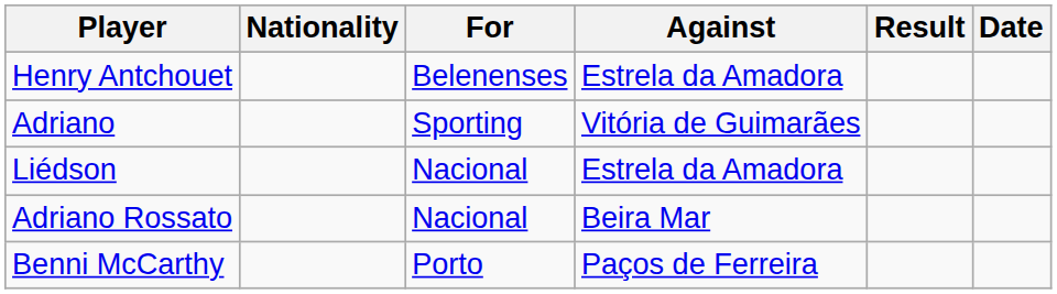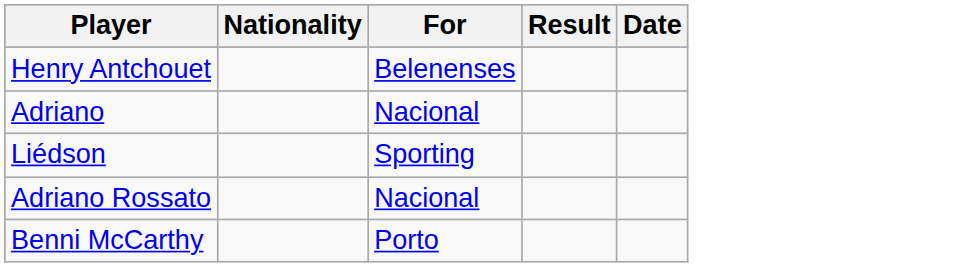 <table class="wikitable sortable">
 <tr>
 <th>Player</th>
 <th>Nationality</th>
 <th>For</th>
-<th>Against</th>
 <th align=center>Result</th>
 <th>Date</th>
 </tr>
 <tr>
 <td><a href='#'>Henry Antchouet</a></td>
 <td></td>
 <td><a href='#'>Belenenses</a></td>
-<td><a href='#'>Estrela da Amadora</a></td>
 <td align=center></td>
 <td></td>
 </tr>
 <tr>
 <td><a href='#'>Adriano</a></td>
 <td></td>
-<td><a href='#'>Sporting</a></td>
-<td><a href='#'>Vitória de Guimarães</a></td>
+<td><a href='#'>Nacional</a></td>
 <td align=center></td>
 <td></td>
 </tr>
 <tr>
 <td><a href='#'>Liédson</a></td>
 <td></td>
-<td><a href='#'>Nacional</a></td>
-<td><a href='#'>Estrela da Amadora</a></td>
+<td><a href='#'>Sporting</a></td>
 <td align=center></td>
 <td></td>
 </tr>
 <tr>
 <td><a href='#'>Adriano Rossato</a></td>
 <td></td>
 <td><a href='#'>Nacional</a></td>
-<td><a href='#'>Beira Mar</a></td>
 <td align=center></td>
 <td></td>
 </tr>
 <tr>
 <td><a href='#'>Benni McCarthy</a></td>
 <td></td>
 <td><a href='#'>Porto</a></td>
-<td><a href='#'>Paços de Ferreira</a></td>
 <td align=center></td>
 <td></td>
 </tr>
 </table>
